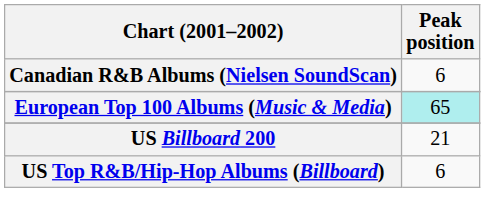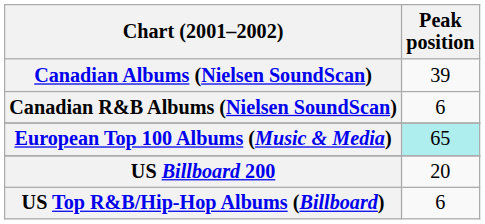 <table class="wikitable sortable plainrowheaders" style="text-align:center">
 <tr>
 <th scope="col">Chart (2001–2002)</th>
 <th scope="col">Peak<br>position</th>
+</tr>
+<tr>
+<th scope="row"><a href='#'>Canadian Albums</a> (<a href='#'>Nielsen SoundScan</a>)</th>
+<td align="center">39</td>
 </tr>
 <tr>
 <th scope="row">Canadian R&B Albums (<a href='#'>Nielsen SoundScan</a>)</th>
 <td style="text-align:center;">6</td>
 </tr>
 <tr>
 </tr>
 <tr>
 <th scope="row"><a href='#'>European Top 100 Albums</a> (<em><a href='#'>Music & Media</a></em>)</th>
 <td style="background: paleturquoise; text-align:center;">65</td>
 </tr>
 <tr>
 </tr>
 <tr>
 </tr>
 <tr>
 </tr>
 <tr>
 </tr>
 <tr>
 </tr>
 <tr>
 </tr>
 <tr>
 </tr>
 <tr>
 <th scope="row">US <a href='#'><em>Billboard</em> 200</a></th>
-<td>21</td>
+<td>20</td>
 </tr>
 <tr>
 <th scope="row">US <a href='#'>Top R&B/Hip-Hop Albums</a> (<em><a href='#'>Billboard</a></em>)</th>
 <td>6</td>
 </tr>
 </table>
